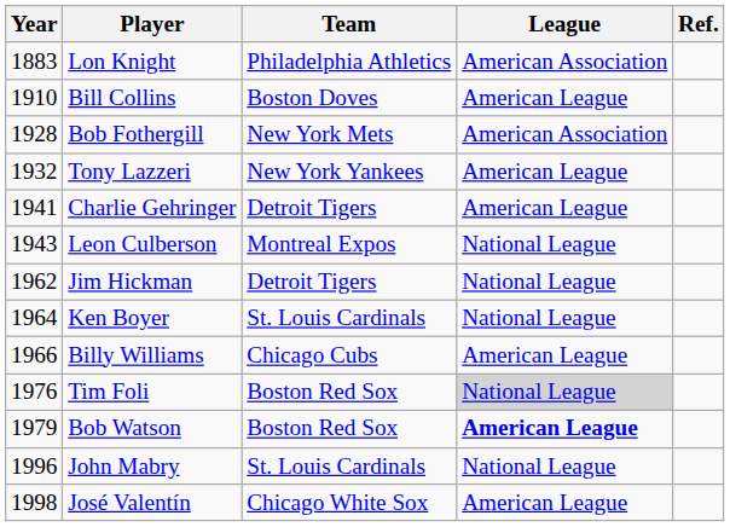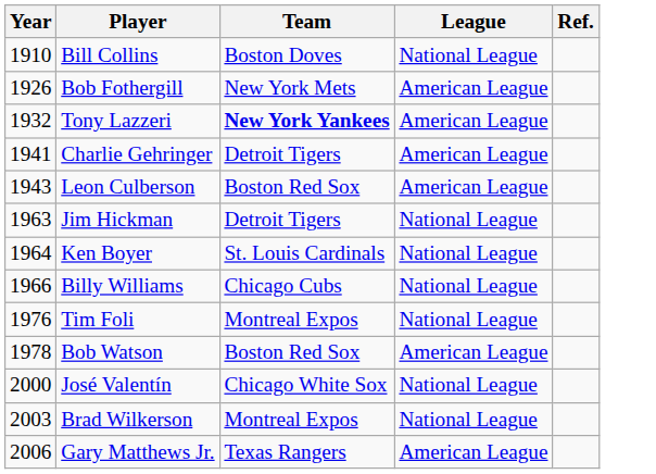 <table class="wikitable">
 <tr>
 <th>Year</th>
 <th>Player</th>
 <th>Team</th>
 <th>League</th>
 <th>Ref.</th>
 </tr>
 <tr>
-<td>1883</td>
-<td><a href='#'>Lon Knight</a></td>
-<td><a href='#'>Philadelphia Athletics</a></td>
-<td><a href='#'>American Association</a></td>
+<td>1910</td>
+<td><a href='#'>Bill Collins</a></td>
+<td><a href='#'>Boston Doves</a></td>
+<td><a href='#'>National League</a></td>
 <td></td>
 </tr>
 <tr>
-<td>1910</td>
-<td><a href='#'>Bill Collins</a></td>
-<td><a href='#'>Boston Doves</a></td>
-<td><a href='#'>American League</a></td>
-<td></td>
-</tr>
-<tr>
-<td>1928</td>
+<td>1926</td>
 <td><a href='#'>Bob Fothergill</a></td>
 <td><a href='#'>New York Mets</a></td>
-<td><a href='#'>American Association</a></td>
+<td><a href='#'>American League</a></td>
 <td></td>
 </tr>
 <tr>
 <td>1932</td>
 <td><a href='#'>Tony Lazzeri</a></td>
-<td><a href='#'>New York Yankees</a></td>
+<td><strong><a href='#'>New York Yankees</a></strong></td>
 <td><a href='#'>American League</a></td>
 <td></td>
 </tr>
 <tr>
 <td>1941</td>
 <td><a href='#'>Charlie Gehringer</a></td>
 <td><a href='#'>Detroit Tigers</a></td>
 <td><a href='#'>American League</a></td>
 <td></td>
 </tr>
 <tr>
 <td>1943</td>
 <td><a href='#'>Leon Culberson</a></td>
-<td><a href='#'>Montreal Expos</a></td>
-<td><a href='#'>National League</a></td>
+<td><a href='#'>Boston Red Sox</a></td>
+<td><a href='#'>American League</a></td>
 <td></td>
 </tr>
 <tr>
-<td>1962</td>
+<td>1963</td>
 <td><a href='#'>Jim Hickman</a></td>
 <td><a href='#'>Detroit Tigers</a></td>
 <td><a href='#'>National League</a></td>
 <td></td>
 </tr>
 <tr>
 <td>1964</td>
 <td><a href='#'>Ken Boyer</a></td>
 <td><a href='#'>St. Louis Cardinals</a></td>
 <td><a href='#'>National League</a></td>
 <td></td>
 </tr>
 <tr>
 <td>1966</td>
 <td><a href='#'>Billy Williams</a></td>
 <td><a href='#'>Chicago Cubs</a></td>
-<td><a href='#'>American League</a></td>
+<td><a href='#'>National League</a></td>
 <td></td>
 </tr>
 <tr>
 <td>1976</td>
 <td><a href='#'>Tim Foli</a></td>
-<td><a href='#'>Boston Red Sox</a></td>
-<td style="background: lightgrey;"><a href='#'>National League</a></td>
-<td></td>
-</tr>
-<tr>
-<td>1979</td>
-<td><a href='#'>Bob Watson</a></td>
-<td><a href='#'>Boston Red Sox</a></td>
-<td><strong><a href='#'>American League</a></strong></td>
-<td></td>
-</tr>
-<tr>
-<td>1996</td>
-<td><a href='#'>John Mabry</a></td>
-<td><a href='#'>St. Louis Cardinals</a></td>
+<td><a href='#'>Montreal Expos</a></td>
 <td><a href='#'>National League</a></td>
 <td></td>
 </tr>
 <tr>
-<td>1998</td>
+<td>1978</td>
+<td><a href='#'>Bob Watson</a></td>
+<td><a href='#'>Boston Red Sox</a></td>
+<td><a href='#'>American League</a></td>
+<td></td>
+</tr>
+<tr>
+<td>2000</td>
 <td><a href='#'>José Valentín</a></td>
 <td><a href='#'>Chicago White Sox</a></td>
+<td><a href='#'>National League</a></td>
+<td></td>
+</tr>
+<tr>
+<td>2003</td>
+<td><a href='#'>Brad Wilkerson</a></td>
+<td><a href='#'>Montreal Expos</a></td>
+<td><a href='#'>National League</a></td>
+<td></td>
+</tr>
+<tr>
+<td>2006</td>
+<td><a href='#'>Gary Matthews Jr.</a></td>
+<td><a href='#'>Texas Rangers</a></td>
 <td><a href='#'>American League</a></td>
 <td></td>
 </tr>
 </table>
